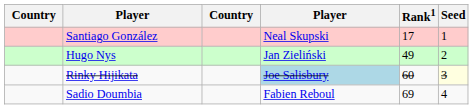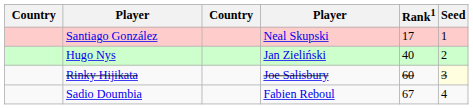 <table class="sortable wikitable">
 <tr>
 <th width="70">Country</th>
 <th width="175">Player</th>
 <th width="70">Country</th>
 <th width="175">Player</th>
 <th>Rank<sup>1</sup></th>
 <th>Seed</th>
 </tr>
 <tr bgcolor=#fcc>
 <td></td>
 <td><a href='#'>Santiago González</a></td>
 <td></td>
 <td><a href='#'>Neal Skupski</a></td>
 <td>17</td>
 <td>1</td>
 </tr>
 <tr bgcolor=#cfc>
 <td></td>
 <td><a href='#'>Hugo Nys</a></td>
 <td></td>
 <td><a href='#'>Jan Zieliński</a></td>
-<td>49</td>
+<td>40</td>
 <td>2</td>
 </tr>
 <tr>
 <td><s></s></td>
 <td><s><a href='#'>Rinky Hijikata</a></s></td>
 <td><s></s></td>
-<td style="background: lightblue;"><s><a href='#'>Joe Salisbury</a></s></td>
+<td><s><a href='#'>Joe Salisbury</a></s></td>
 <td><s>60</s></td>
 <td style="background: lightyellow;"><s>3</s></td>
 </tr>
 <tr>
 <td></td>
 <td><a href='#'>Sadio Doumbia</a></td>
 <td></td>
 <td><a href='#'>Fabien Reboul</a></td>
-<td>69</td>
+<td>67</td>
 <td>4</td>
 </tr>
 </table>
